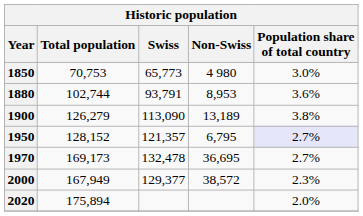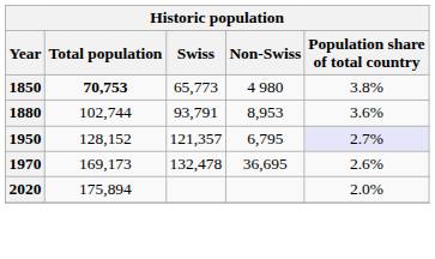 <table class="wikitable collapsible">
 <tr>
 <th colspan="5">Historic population</th>
 </tr>
 <tr>
 <th>Year</th>
 <th>Total population</th>
 <th>Swiss</th>
 <th>Non-Swiss</th>
 <th>Population share <br>of total country</th>
 </tr>
 <tr>
 <th scope="row">1850</th>
-<td rowspan="1" align="center">70,753</td>
+<td rowspan="1" align="center"><strong>70,753</strong></td>
 <td rowspan="1" align="center">65,773</td>
 <td rowspan="1" align="center">4 980</td>
-<td align="center">3.0%</td>
+<td align="center">3.8%</td>
 </tr>
 <tr>
 <th>1880</th>
 <td rowspan="1" align="center">102,744</td>
 <td rowspan="1" align="center">93,791</td>
 <td rowspan="1" align="center">8,953</td>
 <td align="center"align="center">3.6%</td>
-</tr>
-<tr>
-<th scope="row">1900</th>
-<td rowspan="1" align="center">126,279</td>
-<td rowspan="1" align="center">113,090</td>
-<td rowspan="1" align="center">13,189</td>
-<td align="center">3.8%</td>
 </tr>
 <tr>
 <th scope="row">1950</th>
 <td rowspan="1" align="center">128,152</td>
 <td rowspan="1" align="center">121,357</td>
 <td rowspan="1" align="center">6,795</td>
 <td align="center" style="background: lavender;">2.7%</td>
 </tr>
 <tr>
 <th scope="row">1970</th>
 <td rowspan="1" align="center">169,173</td>
 <td rowspan="1" align="center">132,478</td>
 <td rowspan="1" align="center">36,695</td>
-<td align="center">2.7%</td>
-</tr>
-<tr>
-<th>2000</th>
-<td align="center">167,949</td>
-<td align="center">129,377</td>
-<td rowspan="1" align="center">38,572</td>
-<td align="center">2.3%</td>
+<td align="center">2.6%</td>
 </tr>
 <tr>
 <th scope="row">2020</th>
 <td align="center">175,894</td>
 <td align="center"></td>
 <td align="center"></td>
 <td align="center">2.0%</td>
 </tr>
 <tr>
 </tr>
 </table>
